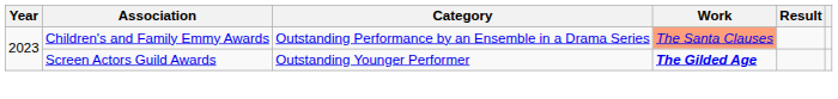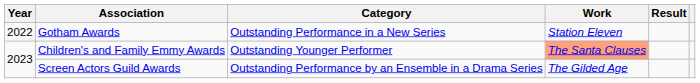 <table class="wikitable sortable plainrowheaders">
 <tr>
 <th>Year</th>
 <th>Association</th>
 <th>Category</th>
 <th>Work</th>
 <th>Result</th>
 <th scope="col" class="unsortable"></th>
 </tr>
 <tr>
+<td align="center">2022</td>
+<td><a href='#'>Gotham Awards</a></td>
+<td><a href='#'>Outstanding Performance in a New Series</a></td>
+<td><em><a href='#'>Station Eleven</a></em></td>
+<td></td>
+<td align="center"></td>
+</tr>
+<tr>
 <td align="center" rowspan=2>2023</td>
 <td><a href='#'>Children's and Family Emmy Awards</a></td>
-<td><a href='#'>Outstanding Performance by an Ensemble in a Drama Series</a></td>
+<td><a href='#'>Outstanding Younger Performer</a></td>
 <td style="background: lightsalmon;"><em><a href='#'>The Santa Clauses</a></em></td>
 <td></td>
 <td align="center"></td>
 </tr>
 <tr>
 <td><a href='#'>Screen Actors Guild Awards</a></td>
-<td><a href='#'>Outstanding Younger Performer</a></td>
-<td><strong><em><a href='#'>The Gilded Age</a></em></strong></td>
+<td><a href='#'>Outstanding Performance by an Ensemble in a Drama Series</a></td>
+<td><em><a href='#'>The Gilded Age</a></em></td>
 <td></td>
 <td align="center"></td>
 </tr>
 </table>
